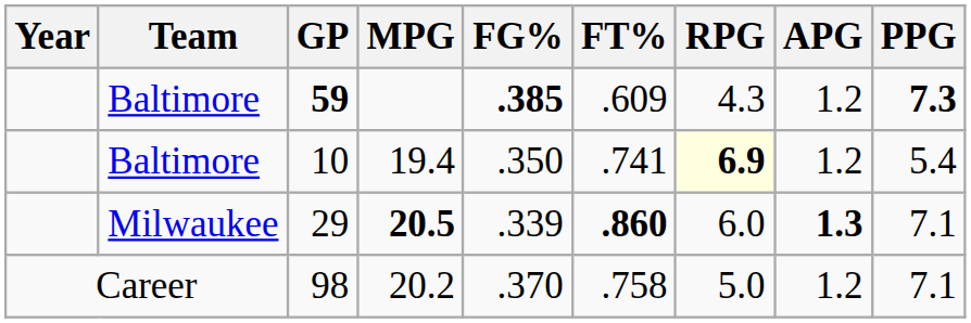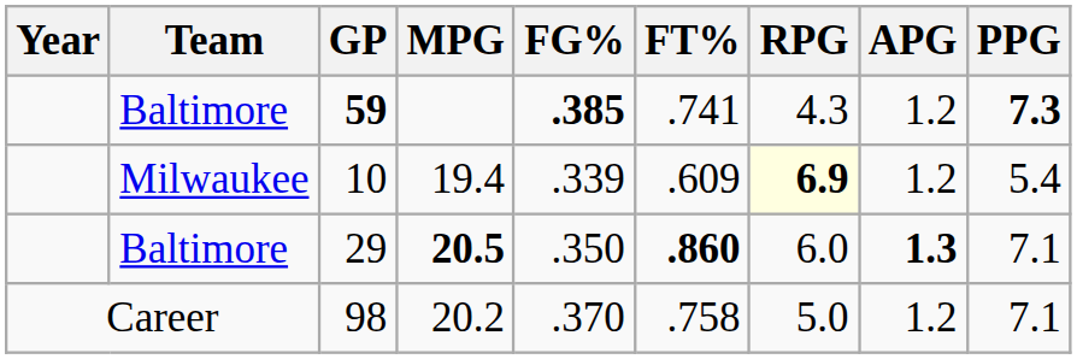 <table class="wikitable sortable" style="font-size:95%; text-align:right;">
 <tr>
 <th>Year</th>
 <th>Team</th>
 <th>GP</th>
 <th>MPG</th>
 <th>FG%</th>
 <th>FT%</th>
 <th>RPG</th>
 <th>APG</th>
 <th>PPG</th>
 </tr>
 <tr>
 <td style="text-align:left;"></td>
 <td style="text-align:left;"><a href='#'>Baltimore</a></td>
 <td><strong>59</strong></td>
 <td></td>
 <td><strong>.385</strong></td>
-<td>.609</td>
+<td>.741</td>
 <td>4.3</td>
 <td>1.2</td>
 <td><strong>7.3</strong></td>
 </tr>
 <tr>
 <td style="text-align:left;"></td>
-<td style="text-align:left;"><a href='#'>Baltimore</a></td>
+<td style="text-align:left;"><a href='#'>Milwaukee</a></td>
 <td>10</td>
 <td>19.4</td>
-<td>.350</td>
-<td>.741</td>
+<td>.339</td>
+<td>.609</td>
 <td style="background: lightyellow;"><strong>6.9</strong></td>
 <td>1.2</td>
 <td>5.4</td>
 </tr>
 <tr>
 <td style="text-align:left;"></td>
-<td style="text-align:left;"><a href='#'>Milwaukee</a></td>
+<td style="text-align:left;"><a href='#'>Baltimore</a></td>
 <td>29</td>
 <td><strong>20.5</strong></td>
-<td>.339</td>
+<td>.350</td>
 <td><strong>.860</strong></td>
 <td>6.0</td>
 <td><strong>1.3</strong></td>
 <td>7.1</td>
 </tr>
 <tr>
 <td colspan="2" style="text-align:center;">Career</td>
 <td>98</td>
 <td>20.2</td>
 <td>.370</td>
 <td>.758</td>
 <td>5.0</td>
 <td>1.2</td>
 <td>7.1</td>
 </tr>
 </table>
